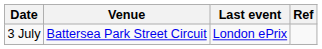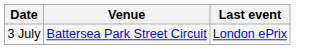 <table class="wikitable" style="font-size: 85%">
 <tr>
 <th>Date</th>
 <th>Venue</th>
 <th>Last event</th>
-<th>Ref</th>
 </tr>
 <tr>
 <td>3 July</td>
 <td><a href='#'>Battersea Park Street Circuit</a></td>
 <td><a href='#'>London ePrix</a></td>
-<td></td>
 </tr>
 </table>
